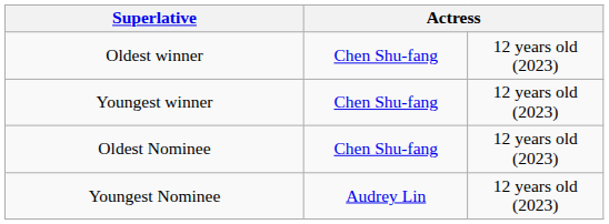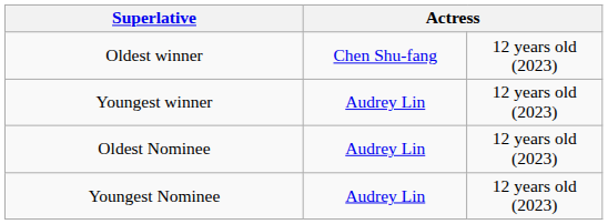 <table class="wikitable" style="text-align: center">
 <tr>
 <th style="width:270px;"><strong><a href='#'>Superlative</a></strong></th>
 <th colspan="2" style="width:270px;"><strong>Actress</strong></th>
 </tr>
 <tr>
 <td>Oldest winner</td>
 <td><a href='#'>Chen Shu-fang</a></td>
 <td>12 years old<br>(2023)</td>
 </tr>
 <tr>
 <td>Youngest winner</td>
-<td><a href='#'>Chen Shu-fang</a></td>
+<td><a href='#'>Audrey Lin</a></td>
 <td>12 years old<br>(2023)</td>
 </tr>
 <tr>
 <td>Oldest Nominee</td>
-<td><a href='#'>Chen Shu-fang</a></td>
+<td><a href='#'>Audrey Lin</a></td>
 <td>12 years old<br>(2023)</td>
 </tr>
 <tr>
 <td>Youngest Nominee</td>
 <td><a href='#'>Audrey Lin</a></td>
 <td>12 years old<br>(2023)</td>
 </tr>
 </table>
